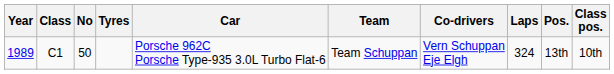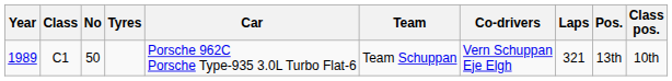 <table class="wikitable" style="text-align:center; font-size:90%">
 <tr>
 <th>Year</th>
 <th>Class</th>
 <th>No</th>
 <th>Tyres</th>
 <th>Car</th>
 <th>Team</th>
 <th>Co-drivers</th>
 <th>Laps</th>
 <th>Pos.</th>
 <th>Class<br>pos.</th>
 </tr>
 <tr>
 <td><a href='#'>1989</a></td>
 <td>C1</td>
 <td>50</td>
 <td></td>
 <td align="left"nowrap><a href='#'>Porsche 962C</a><br><a href='#'>Porsche</a> Type-935 3.0L Turbo Flat-6</td>
 <td align="left"nowrap> Team <a href='#'>Schuppan</a></td>
 <td align="left"nowrap> <a href='#'>Vern Schuppan</a><br> <a href='#'>Eje Elgh</a></td>
-<td>324</td>
+<td>321</td>
 <td>13th</td>
 <td>10th</td>
 </tr>
 </table>
